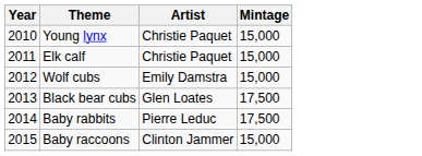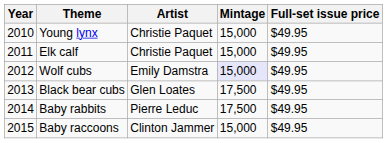 <table class="wikitable">
 <tr>
 <th>Year</th>
 <th>Theme</th>
 <th>Artist</th>
 <th>Mintage</th>
+<th>Full-set issue price</th>
 </tr>
 <tr>
 <td>2010</td>
 <td>Young <a href='#'>lynx</a></td>
 <td>Christie Paquet</td>
 <td>15,000</td>
+<td>$49.95</td>
 </tr>
 <tr>
 <td>2011</td>
 <td>Elk calf</td>
 <td>Christie Paquet</td>
 <td>15,000</td>
+<td>$49.95</td>
 </tr>
 <tr>
 <td>2012</td>
 <td>Wolf cubs</td>
 <td>Emily Damstra</td>
-<td>15,000</td>
+<td style="background: lavender;">15,000</td>
+<td>$49.95</td>
 </tr>
 <tr>
 <td>2013</td>
 <td>Black bear cubs</td>
 <td>Glen Loates</td>
 <td>17,500</td>
+<td>$49.95</td>
 </tr>
 <tr>
 <td>2014</td>
 <td>Baby rabbits</td>
 <td>Pierre Leduc</td>
 <td>17,500</td>
+<td>$49.95</td>
 </tr>
 <tr>
 <td>2015</td>
 <td>Baby raccoons</td>
 <td>Clinton Jammer</td>
 <td>15,000</td>
+<td>$49.95</td>
 </tr>
 </table>
